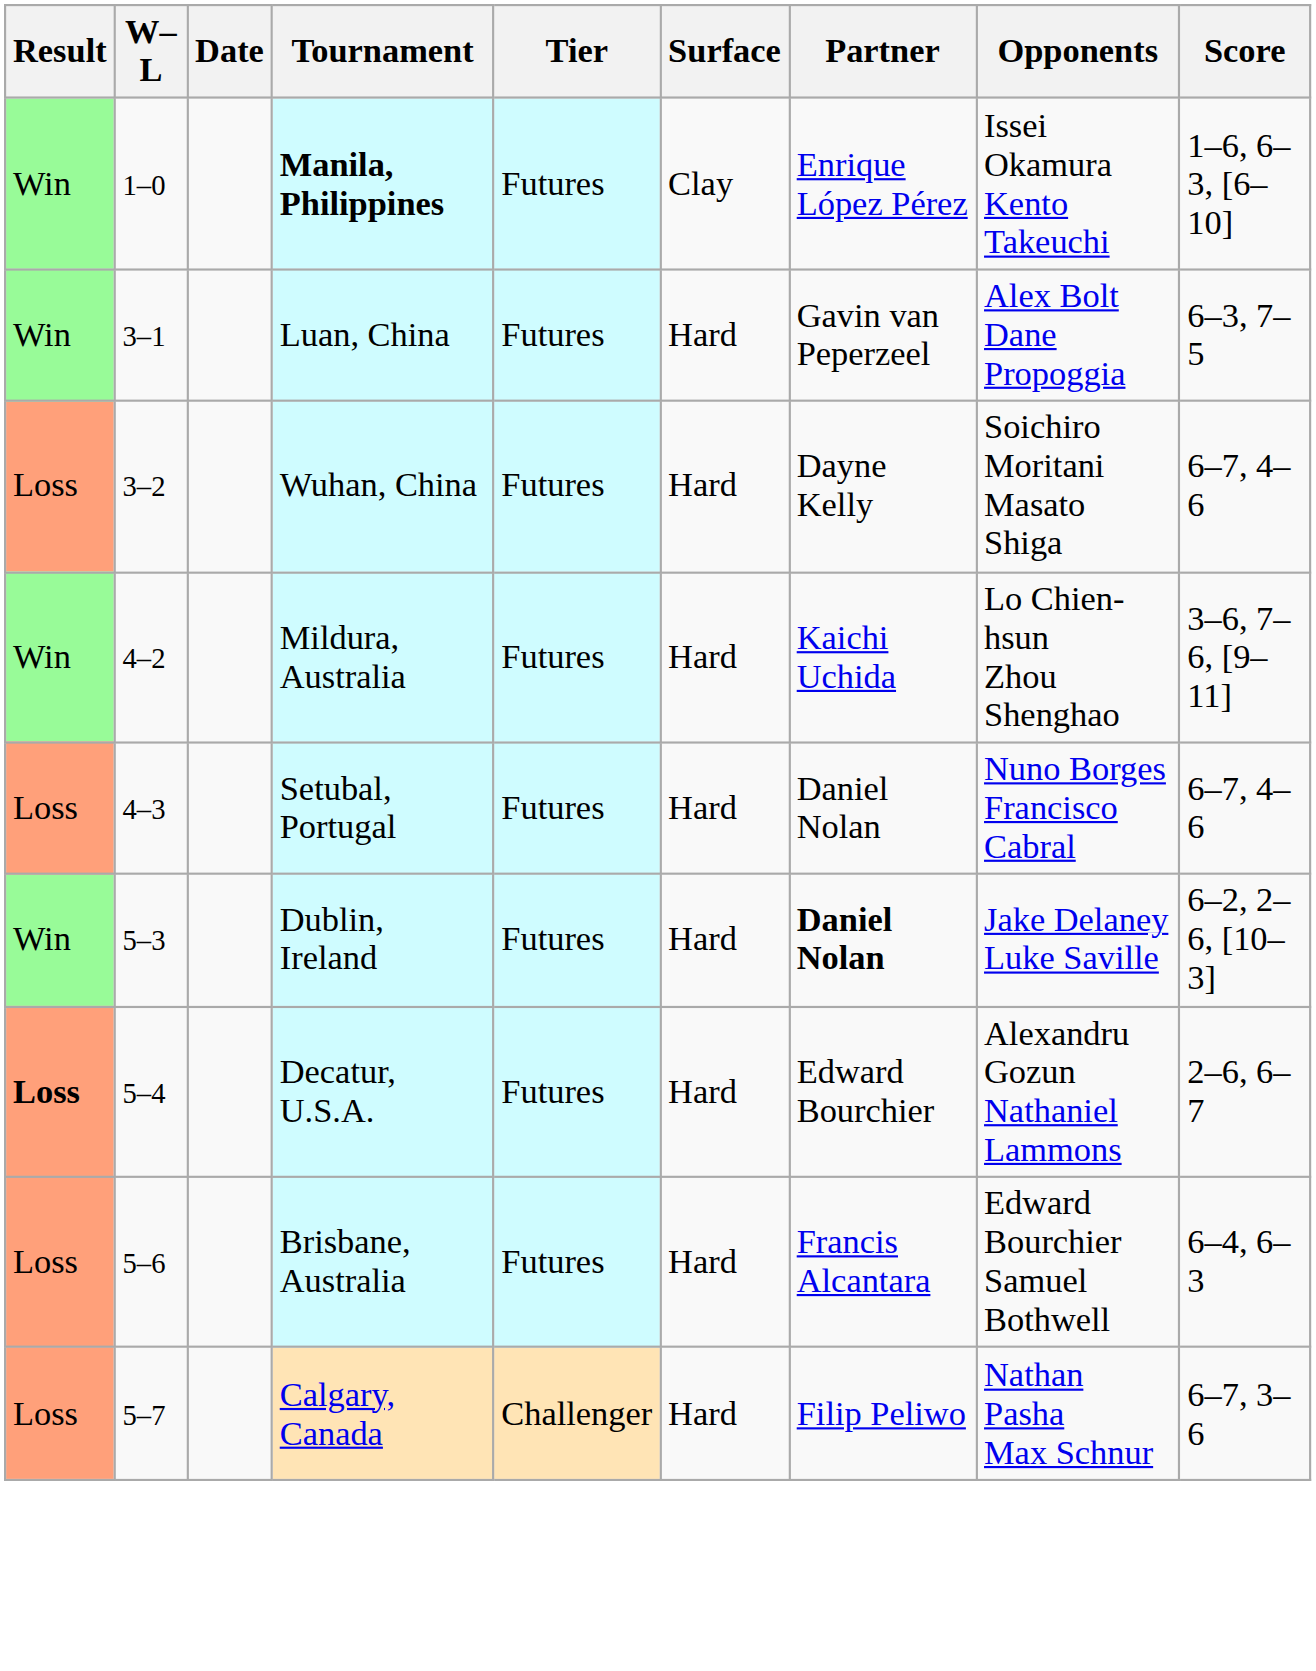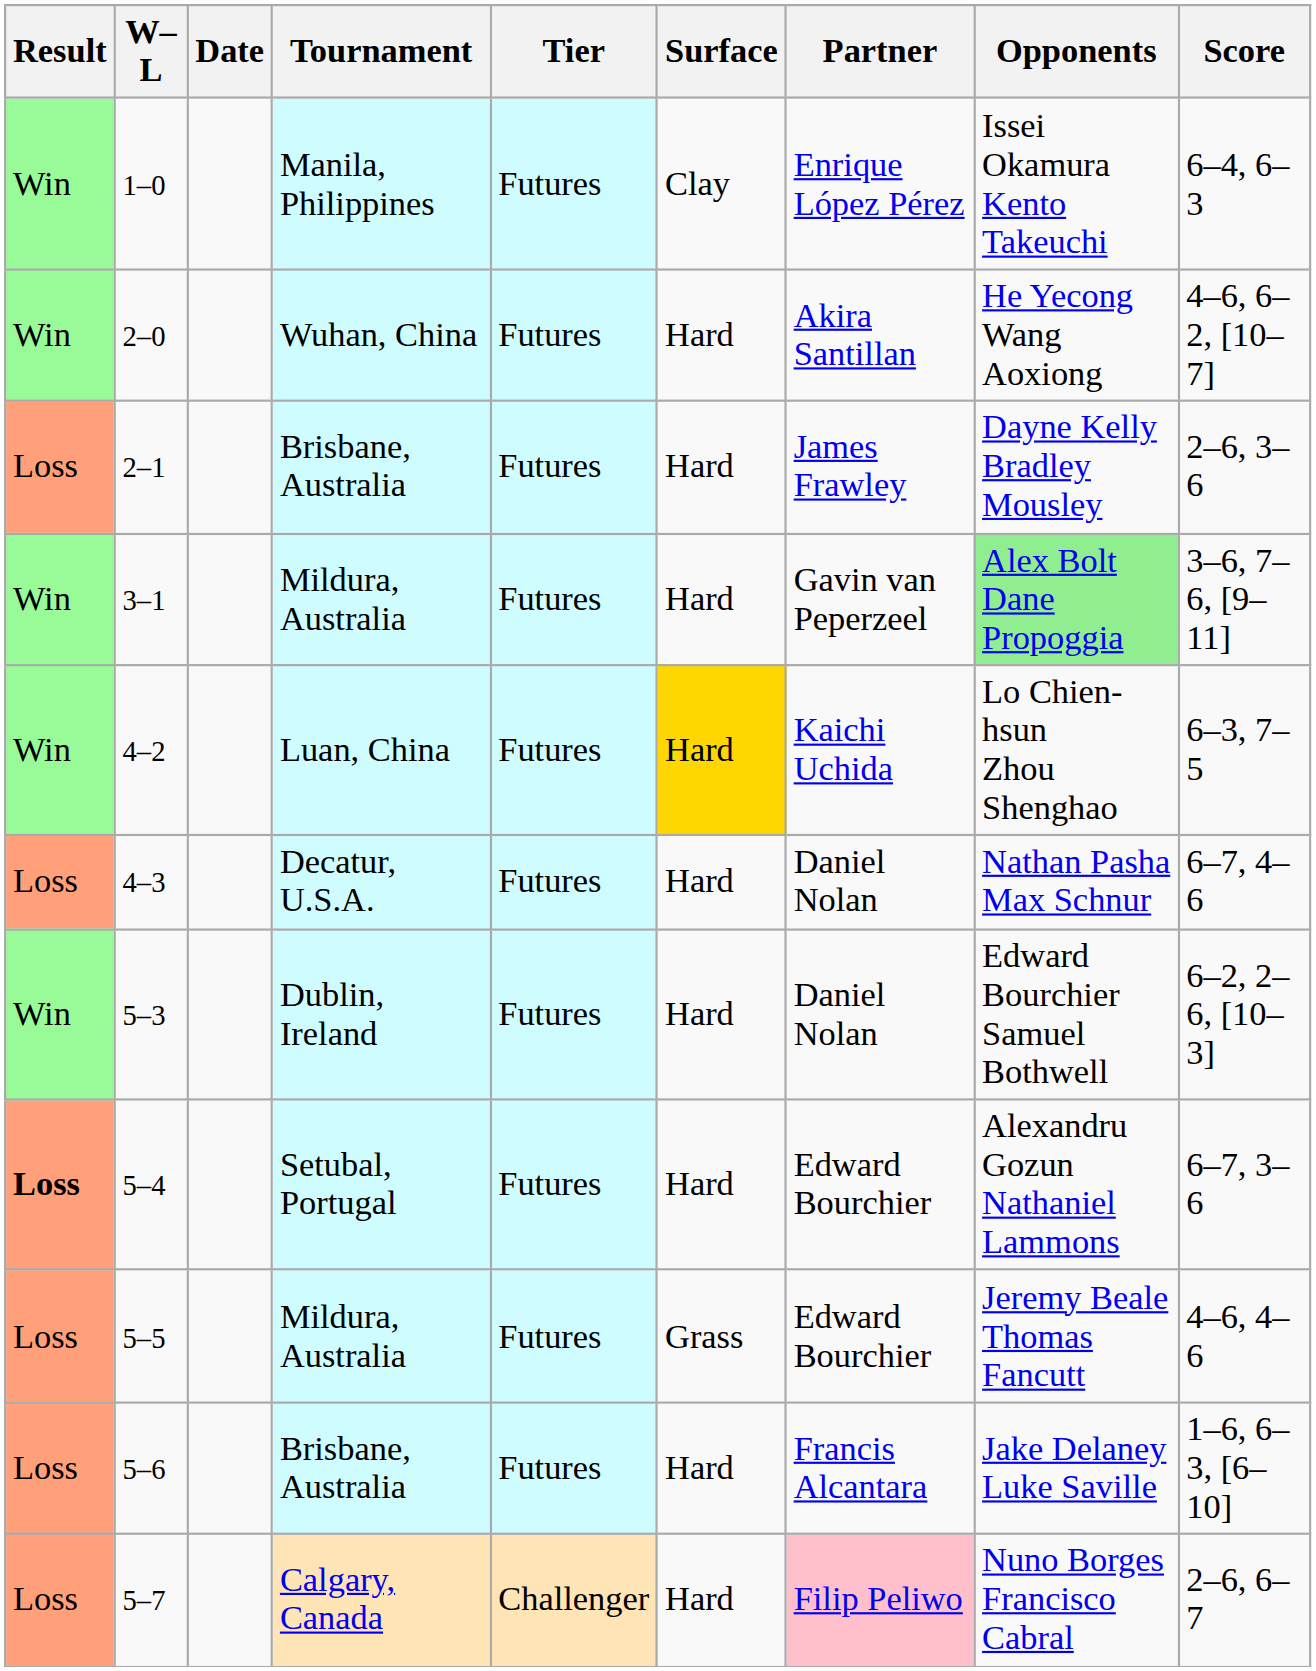 <table class="sortable wikitable">
 <tr>
 <th>Result</th>
 <th class="unsortable">W–L</th>
 <th>Date</th>
 <th>Tournament</th>
 <th>Tier</th>
 <th>Surface</th>
 <th>Partner</th>
 <th>Opponents</th>
 <th class="unsortable">Score</th>
 </tr>
 <tr>
 <td bgcolor=98fb98>Win</td>
 <td><small>1–0</small></td>
 <td></td>
-<td bgcolor=cffcff><strong>Manila, Philippines</strong></td>
+<td bgcolor=cffcff>Manila, Philippines</td>
 <td bgcolor=cffcff>Futures</td>
 <td>Clay</td>
 <td> <a href='#'>Enrique López Pérez</a></td>
 <td> Issei Okamura<br> <a href='#'>Kento Takeuchi</a></td>
-<td>1–6, 6–3, [6–10]</td>
+<td>6–4, 6–3</td>
+</tr>
+<tr>
+<td bgcolor=98fb98>Win</td>
+<td><small>2–0</small></td>
+<td></td>
+<td bgcolor=cffcff>Wuhan, China</td>
+<td bgcolor=cffcff>Futures</td>
+<td>Hard</td>
+<td> <a href='#'>Akira Santillan</a></td>
+<td> <a href='#'>He Yecong</a><br> Wang Aoxiong</td>
+<td>4–6, 6–2, [10–7]</td>
+</tr>
+<tr>
+<td bgcolor=FFA07A>Loss</td>
+<td><small>2–1</small></td>
+<td></td>
+<td bgcolor=cffcff>Brisbane, Australia</td>
+<td bgcolor=cffcff>Futures</td>
+<td>Hard</td>
+<td> <a href='#'>James Frawley</a></td>
+<td> <a href='#'>Dayne Kelly</a><br> <a href='#'>Bradley Mousley</a></td>
+<td>2–6, 3–6</td>
 </tr>
 <tr>
 <td bgcolor=98fb98>Win</td>
 <td><small>3–1</small></td>
 <td></td>
-<td bgcolor=cffcff>Luan, China</td>
+<td bgcolor=cffcff>Mildura, Australia</td>
 <td bgcolor=cffcff>Futures</td>
 <td>Hard</td>
 <td> Gavin van Peperzeel</td>
-<td> <a href='#'>Alex Bolt</a><br> <a href='#'>Dane Propoggia</a></td>
-<td>6–3, 7–5</td>
-</tr>
-<tr>
-<td bgcolor=FFA07A>Loss</td>
-<td><small>3–2</small></td>
-<td></td>
-<td bgcolor=cffcff>Wuhan, China</td>
-<td bgcolor=cffcff>Futures</td>
-<td>Hard</td>
-<td> Dayne Kelly</td>
-<td> Soichiro Moritani<br> Masato Shiga</td>
-<td>6–7, 4–6</td>
+<td style="background: lightgreen;"> <a href='#'>Alex Bolt</a><br> <a href='#'>Dane Propoggia</a></td>
+<td>3–6, 7–6, [9–11]</td>
 </tr>
 <tr>
 <td bgcolor=98fb98>Win</td>
 <td><small>4–2</small></td>
 <td></td>
-<td bgcolor=cffcff>Mildura, Australia</td>
+<td bgcolor=cffcff>Luan, China</td>
 <td bgcolor=cffcff>Futures</td>
-<td>Hard</td>
+<td style="background: gold;">Hard</td>
 <td> <a href='#'>Kaichi Uchida</a></td>
 <td> Lo Chien-hsun<br> Zhou Shenghao</td>
-<td>3–6, 7–6, [9–11]</td>
+<td>6–3, 7–5</td>
 </tr>
 <tr>
 <td bgcolor=FFA07A>Loss</td>
 <td><small>4–3</small></td>
 <td></td>
-<td bgcolor=cffcff>Setubal, Portugal</td>
+<td bgcolor=cffcff>Decatur, U.S.A.</td>
 <td bgcolor=cffcff>Futures</td>
 <td>Hard</td>
 <td> Daniel Nolan</td>
-<td> <a href='#'>Nuno Borges</a><br> <a href='#'>Francisco Cabral</a></td>
+<td> <a href='#'>Nathan Pasha</a><br> <a href='#'>Max Schnur</a></td>
 <td>6–7, 4–6</td>
 </tr>
 <tr>
 <td bgcolor=98fb98>Win</td>
 <td><small>5–3</small></td>
 <td></td>
 <td bgcolor=cffcff>Dublin, Ireland</td>
 <td bgcolor=cffcff>Futures</td>
 <td>Hard</td>
-<td><strong> Daniel Nolan</strong></td>
-<td> <a href='#'>Jake Delaney</a><br> <a href='#'>Luke Saville</a></td>
+<td> Daniel Nolan</td>
+<td> Edward Bourchier<br> Samuel Bothwell</td>
 <td>6–2, 2–6, [10–3]</td>
 </tr>
 <tr>
 <td bgcolor=FFA07A><strong>Loss</strong></td>
 <td><small>5–4</small></td>
 <td></td>
-<td bgcolor=cffcff>Decatur, U.S.A.</td>
+<td bgcolor=cffcff>Setubal, Portugal</td>
 <td bgcolor=cffcff>Futures</td>
 <td>Hard</td>
 <td> Edward Bourchier</td>
 <td> Alexandru Gozun<br> <a href='#'>Nathaniel Lammons</a></td>
-<td>2–6, 6–7</td>
+<td>6–7, 3–6</td>
+</tr>
+<tr>
+<td bgcolor=FFA07A>Loss</td>
+<td><small>5–5</small></td>
+<td></td>
+<td bgcolor=cffcff>Mildura, Australia</td>
+<td bgcolor=cffcff>Futures</td>
+<td>Grass</td>
+<td> Edward Bourchier</td>
+<td> <a href='#'>Jeremy Beale</a><br> <a href='#'>Thomas Fancutt</a></td>
+<td>4–6, 4–6</td>
 </tr>
 <tr>
 <td bgcolor=FFA07A>Loss</td>
 <td><small>5–6</small></td>
 <td></td>
 <td bgcolor=cffcff>Brisbane, Australia</td>
 <td bgcolor=cffcff>Futures</td>
 <td>Hard</td>
 <td> <a href='#'>Francis Alcantara</a></td>
-<td> Edward Bourchier<br> Samuel Bothwell</td>
-<td>6–4, 6–3</td>
+<td> <a href='#'>Jake Delaney</a><br> <a href='#'>Luke Saville</a></td>
+<td>1–6, 6–3, [6–10]</td>
 </tr>
 <tr>
 <td bgcolor=FFA07A>Loss</td>
 <td><small>5–7</small></td>
 <td></td>
 <td bgcolor=moccasin><a href='#'>Calgary, Canada</a></td>
 <td bgcolor=moccasin>Challenger</td>
 <td>Hard</td>
-<td> <a href='#'>Filip Peliwo</a></td>
-<td> <a href='#'>Nathan Pasha</a><br> <a href='#'>Max Schnur</a></td>
-<td>6–7, 3–6</td>
+<td style="background: pink;"> <a href='#'>Filip Peliwo</a></td>
+<td> <a href='#'>Nuno Borges</a><br> <a href='#'>Francisco Cabral</a></td>
+<td>2–6, 6–7</td>
 </tr>
 </table>
